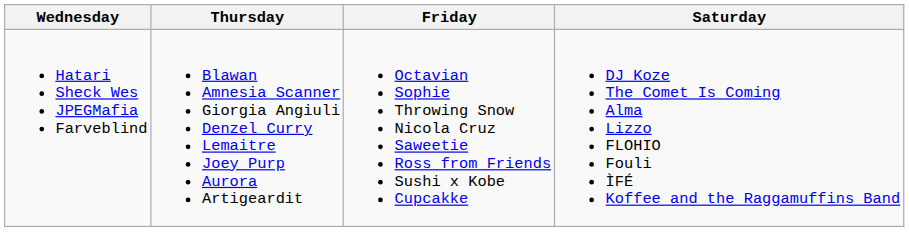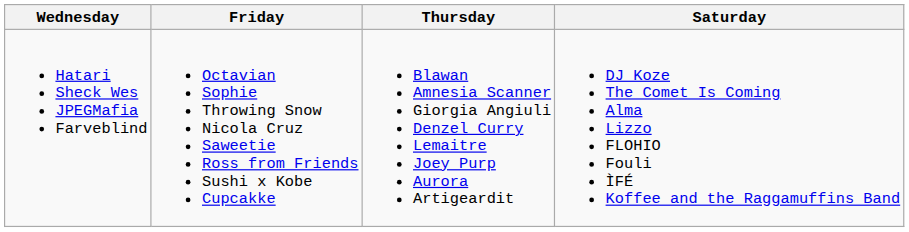 <table class="wikitable">
 <tr>
 <th>Wednesday</th>
+<th>Friday</th>
 <th>Thursday</th>
-<th>Friday</th>
 <th>Saturday</th>
 </tr>
 <tr valign="top">
 <td><br><ul><li><a href='#'>Hatari</a></li><li><a href='#'>Sheck Wes</a></li><li><a href='#'>JPEGMafia</a></li><li>Farveblind</li></ul></td>
+<td><br><ul><li><a href='#'>Octavian</a></li><li><a href='#'>Sophie</a></li><li>Throwing Snow</li><li>Nicola Cruz</li><li><a href='#'>Saweetie</a></li><li><a href='#'>Ross from Friends</a></li><li>Sushi x Kobe</li><li><a href='#'>Cupcakke</a></li></ul></td>
 <td><br><ul><li><a href='#'>Blawan</a></li><li><a href='#'>Amnesia Scanner</a></li><li>Giorgia Angiuli</li><li><a href='#'>Denzel Curry</a></li><li><a href='#'>Lemaitre</a></li><li><a href='#'>Joey Purp</a></li><li><a href='#'>Aurora</a></li><li>Artigeardit</li></ul></td>
-<td><br><ul><li><a href='#'>Octavian</a></li><li><a href='#'>Sophie</a></li><li>Throwing Snow</li><li>Nicola Cruz</li><li><a href='#'>Saweetie</a></li><li><a href='#'>Ross from Friends</a></li><li>Sushi x Kobe</li><li><a href='#'>Cupcakke</a></li></ul></td>
 <td><br><ul><li><a href='#'>DJ Koze</a></li><li><a href='#'>The Comet Is Coming</a></li><li><a href='#'>Alma</a></li><li><a href='#'>Lizzo</a></li><li>FLOHIO</li><li>Fouli</li><li>ÌFÉ</li><li><a href='#'>Koffee and the Raggamuffins Band</a></li></ul></td>
 </tr>
 </table>
